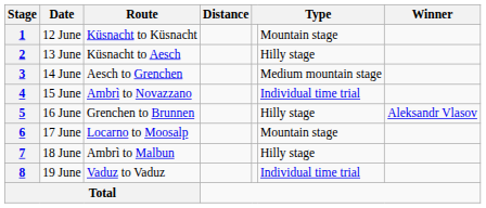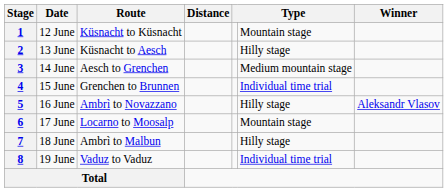 <table class="wikitable">
 <tr>
 <th scope="col">Stage</th>
 <th scope="col">Date</th>
 <th scope="col">Route</th>
 <th scope="col">Distance</th>
 <th scope="col" colspan="2">Type</th>
 <th scope="col">Winner</th>
 </tr>
 <tr>
 <th scope="col"><a href='#'>1</a></th>
 <td style="text-align:right;">12 June</td>
 <td><a href='#'>Küsnacht</a> to Küsnacht</td>
 <td align="center"></td>
 <td></td>
 <td>Mountain stage</td>
 <td></td>
 </tr>
 <tr>
 <th scope="col"><a href='#'>2</a></th>
 <td style="text-align:right;">13 June</td>
 <td>Küsnacht to <a href='#'>Aesch</a></td>
 <td align="center"></td>
 <td></td>
 <td>Hilly stage</td>
 <td></td>
 </tr>
 <tr>
 <th scope="col"><a href='#'>3</a></th>
 <td style="text-align:right;">14 June</td>
 <td>Aesch to <a href='#'>Grenchen</a></td>
 <td align="center"></td>
 <td></td>
 <td>Medium mountain stage</td>
 <td></td>
 </tr>
 <tr>
 <th scope="col"><a href='#'>4</a></th>
 <td style="text-align:right;">15 June</td>
-<td><a href='#'>Ambrì</a> to <a href='#'>Novazzano</a></td>
+<td>Grenchen to <a href='#'>Brunnen</a></td>
 <td align="center"></td>
 <td></td>
 <td><a href='#'>Individual time trial</a></td>
 <td></td>
 </tr>
 <tr>
 <th scope="col"><a href='#'>5</a></th>
 <td style="text-align:right;">16 June</td>
-<td>Grenchen to <a href='#'>Brunnen</a></td>
+<td><a href='#'>Ambrì</a> to <a href='#'>Novazzano</a></td>
 <td align="center"></td>
 <td></td>
 <td>Hilly stage</td>
 <td> <a href='#'>Aleksandr Vlasov</a></td>
 </tr>
 <tr>
 <th scope="col"><a href='#'>6</a></th>
 <td style="text-align:right;">17 June</td>
 <td><a href='#'>Locarno</a> to <a href='#'>Moosalp</a></td>
 <td align="center"></td>
 <td></td>
 <td>Mountain stage</td>
 <td></td>
 </tr>
 <tr>
 <th scope="col"><a href='#'>7</a></th>
 <td style="text-align:right;">18 June</td>
 <td>Ambrì to  <a href='#'>Malbun</a></td>
 <td align="center"></td>
 <td></td>
 <td>Hilly stage</td>
 <td></td>
 </tr>
 <tr>
 <th scope="col"><a href='#'>8</a></th>
 <td style="text-align:right;">19 June</td>
 <td> <a href='#'>Vaduz</a> to  Vaduz</td>
 <td align="center"></td>
 <td></td>
 <td><a href='#'>Individual time trial</a></td>
 <td></td>
 </tr>
 <tr>
 <th colspan="3">Total</th>
 <td colspan="5" align="center"></td>
 </tr>
 </table>
